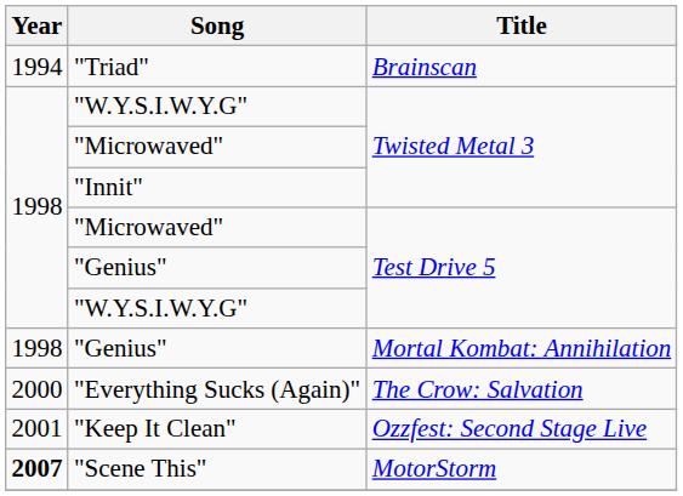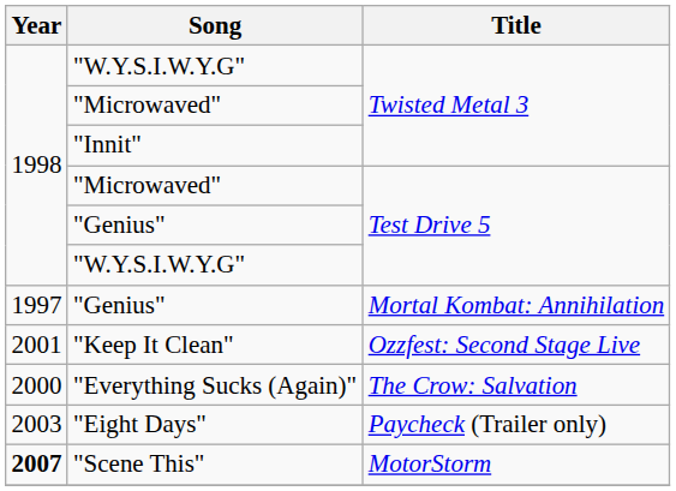 <table class="wikitable">
 <tr>
 <th>Year</th>
 <th>Song</th>
 <th>Title</th>
-</tr>
-<tr>
-<td>1994</td>
-<td>"Triad"</td>
-<td><em><a href='#'>Brainscan</a></em></td>
 </tr>
 <tr>
 <td rowspan="6">1998</td>
 <td>"W.Y.S.I.W.Y.G"</td>
 <td rowspan="3"><em><a href='#'>Twisted Metal 3</a></em></td>
 </tr>
 <tr>
 <td>"Microwaved"</td>
 </tr>
 <tr>
 <td>"Innit"</td>
 </tr>
 <tr>
 <td>"Microwaved"</td>
 <td rowspan="3"><em><a href='#'>Test Drive 5</a></em></td>
 </tr>
 <tr>
 <td>"Genius"</td>
 </tr>
 <tr>
 <td>"W.Y.S.I.W.Y.G"</td>
 </tr>
 <tr>
-<td>1998</td>
+<td>1997</td>
 <td>"Genius"</td>
 <td><em><a href='#'>Mortal Kombat: Annihilation</a></em></td>
+</tr>
+<tr>
+<td>2001</td>
+<td>"Keep It Clean"</td>
+<td><em><a href='#'>Ozzfest: Second Stage Live</a></em></td>
 </tr>
 <tr>
 <td>2000</td>
 <td>"Everything Sucks (Again)"</td>
 <td><em><a href='#'>The Crow: Salvation</a></em></td>
 </tr>
 <tr>
-<td>2001</td>
-<td>"Keep It Clean"</td>
-<td><em><a href='#'>Ozzfest: Second Stage Live</a></em></td>
+<td>2003</td>
+<td>"Eight Days"</td>
+<td><em><a href='#'>Paycheck</a></em> (Trailer only)</td>
 </tr>
 <tr>
 <td><strong>2007</strong></td>
 <td>"Scene This"</td>
 <td><em><a href='#'>MotorStorm</a></em></td>
 </tr>
 <tr>
 </tr>
 </table>
